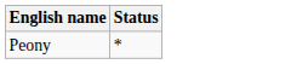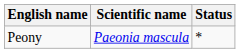 <table class="wikitable" |>
 <tr>
 <th>English name</th>
+<th>Scientific name</th>
 <th>Status</th>
 </tr>
 <tr>
 <td>Peony</td>
+<td><em><a href='#'>Paeonia mascula</a></em></td>
 <td>*</td>
 </tr>
 </table>
